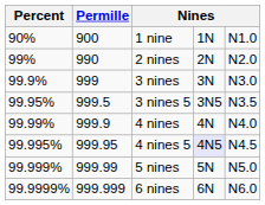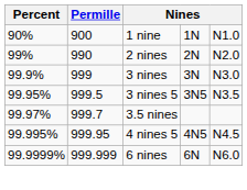 <table class=wikitable>
 <tr>
 <th>Percent</th>
 <th><a href='#'>Permille</a></th>
 <th colspan=3>Nines</th>
 </tr>
 <tr>
 <td>90%</td>
 <td>900</td>
 <td>1 nine</td>
 <td>1N</td>
 <td>N1.0</td>
 </tr>
 <tr>
 <td>99%</td>
 <td>990</td>
 <td>2 nines</td>
 <td>2N</td>
 <td>N2.0</td>
 </tr>
 <tr>
 <td>99.9%</td>
 <td>999</td>
 <td>3 nines</td>
 <td>3N</td>
 <td>N3.0</td>
 </tr>
 <tr>
 <td>99.95%</td>
 <td>999.5</td>
 <td>3 nines 5</td>
 <td>3N5</td>
 <td>N3.5</td>
 </tr>
 <tr>
-<td>99.99%</td>
-<td>999.9</td>
-<td>4 nines</td>
-<td>4N</td>
-<td>N4.0</td>
+<td>99.97%</td>
+<td>999.7</td>
+<td>3.5 nines</td>
+<td></td>
+<td></td>
 </tr>
 <tr>
 <td>99.995%</td>
 <td>999.95</td>
 <td>4 nines 5</td>
-<td style="background: lavender;">4N5</td>
+<td>4N5</td>
 <td>N4.5</td>
-</tr>
-<tr>
-<td>99.999%</td>
-<td>999.99</td>
-<td>5 nines</td>
-<td>5N</td>
-<td>N5.0</td>
 </tr>
 <tr>
 <td>99.9999%</td>
 <td>999.999</td>
 <td>6 nines</td>
 <td>6N</td>
 <td>N6.0</td>
 </tr>
 </table>
